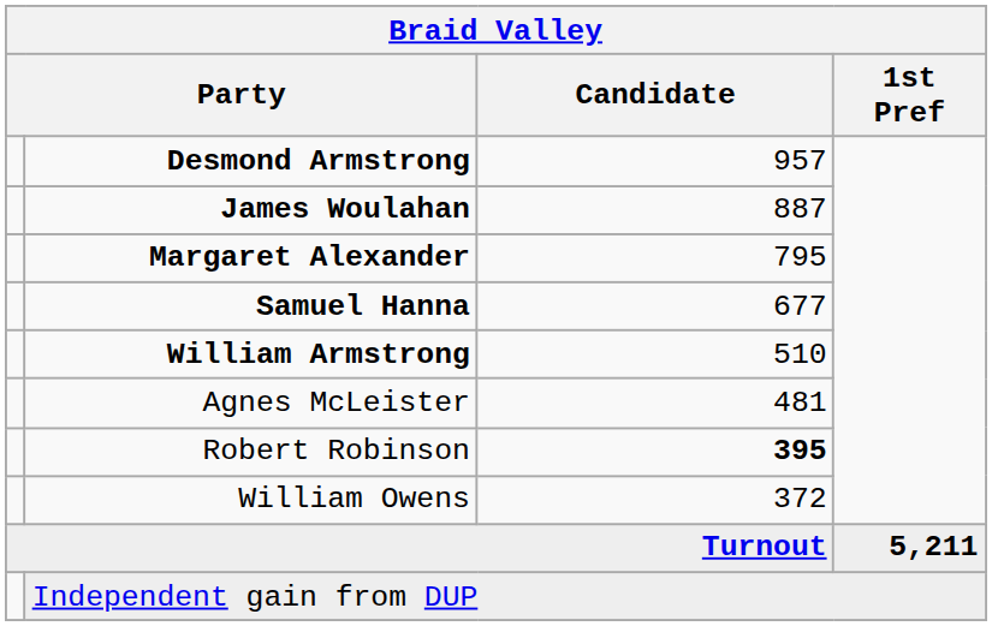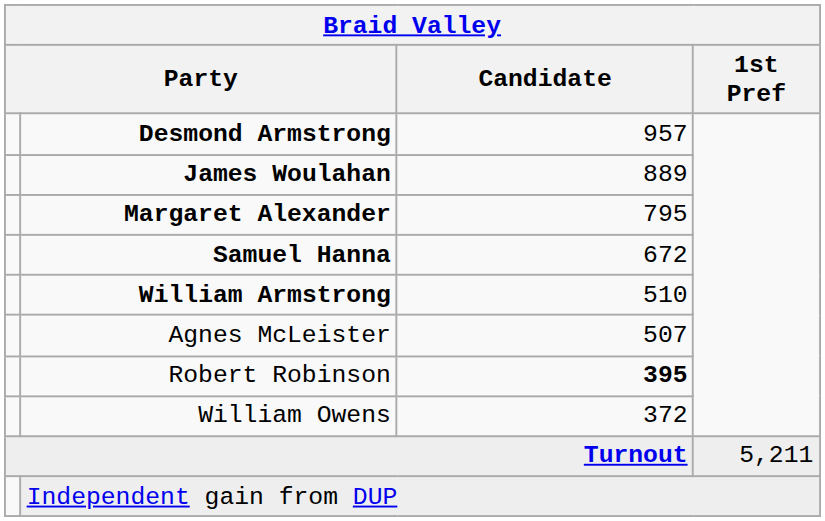 <table class="wikitable">
 <tr>
 <th colspan="4" align="center"><a href='#'>Braid Valley</a></th>
 </tr>
 <tr>
 <th colspan="2" align="center" width=200>Party</th>
 <th width=150>Candidate</th>
 <th width=60>1st Pref</th>
 </tr>
 <tr>
 <td></td>
 <td align="right"><strong>Desmond Armstrong</strong></td>
 <td align="right">957</td>
 </tr>
 <tr>
 <td></td>
 <td align="right"><strong>James Woulahan</strong></td>
-<td align="right">887</td>
+<td align="right">889</td>
 </tr>
 <tr>
 <td></td>
 <td align="right"><strong>Margaret Alexander</strong></td>
 <td align="right">795</td>
 </tr>
 <tr>
 <td></td>
 <td align="right"><strong>Samuel Hanna</strong></td>
-<td align="right">677</td>
+<td align="right">672</td>
 </tr>
 <tr>
 <td></td>
 <td align="right"><strong>William Armstrong</strong></td>
 <td align="right">510</td>
 </tr>
 <tr>
 <td></td>
 <td align="right">Agnes McLeister</td>
-<td align="right">481</td>
+<td align="right">507</td>
 </tr>
 <tr>
 <td></td>
 <td align="right">Robert Robinson</td>
 <td align="right"><strong>395</strong></td>
 </tr>
 <tr>
 <td></td>
 <td align="right">William Owens</td>
 <td align="right">372</td>
 </tr>
 <tr bgcolor="EEEEEE">
 <td colspan=3 align="right"><strong><a href='#'>Turnout</a></strong></td>
-<td align="right"><strong>5,211</strong></td>
+<td align="right">5,211</td>
 </tr>
 <tr>
 <td bgcolor=></td>
 <td colspan=3 bgcolor="EEEEEE"><a href='#'>Independent</a> gain from <a href='#'>DUP</a></td>
 </tr>
 </table>
